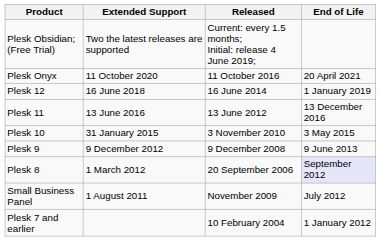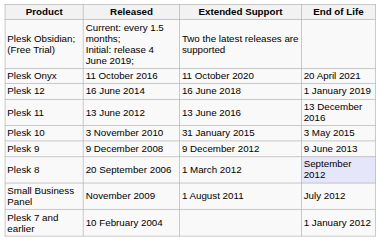 <table class="wikitable" style="float:center; margin:0 0 0.5em 1em;">
 <tr>
 <th>Product</th>
+<th>Released</th>
 <th>Extended Support</th>
-<th>Released</th>
 <th>End of Life</th>
 </tr>
 <tr>
 <td>Plesk Obsidian;<br>(Free Trial)</td>
+<td>Current: every 1.5 months;<br>Initial: release 4 June 2019;</td>
 <td>Two the latest releases are supported</td>
-<td>Current: every 1.5 months;<br>Initial: release 4 June 2019;</td>
 <td></td>
 </tr>
 <tr>
 <td>Plesk Onyx</td>
+<td>11 October 2016</td>
 <td>11 October 2020</td>
-<td>11 October 2016</td>
 <td>20 April 2021</td>
 </tr>
 <tr>
 <td>Plesk 12</td>
+<td>16 June 2014</td>
 <td>16 June 2018</td>
-<td>16 June 2014</td>
 <td>1 January 2019</td>
 </tr>
 <tr>
 <td>Plesk 11</td>
+<td>13 June 2012</td>
 <td>13 June 2016</td>
-<td>13 June 2012</td>
 <td>13 December 2016</td>
 </tr>
 <tr>
 <td>Plesk 10</td>
+<td>3 November 2010</td>
 <td>31 January 2015</td>
-<td>3 November 2010</td>
 <td>3 May 2015</td>
 </tr>
 <tr>
 <td>Plesk 9</td>
+<td>9 December 2008</td>
 <td>9 December 2012</td>
-<td>9 December 2008</td>
 <td>9 June 2013</td>
 </tr>
 <tr>
 <td>Plesk 8</td>
+<td>20 September 2006</td>
 <td>1 March 2012</td>
-<td>20 September 2006</td>
 <td style="background: lavender;">September 2012</td>
 </tr>
 <tr>
 <td>Small Business Panel</td>
+<td>November 2009</td>
 <td>1 August 2011</td>
-<td>November 2009</td>
 <td>July 2012</td>
 </tr>
 <tr>
 <td>Plesk 7 and earlier</td>
+<td>10 February 2004</td>
 <td></td>
-<td>10 February 2004</td>
 <td>1 January 2012</td>
 </tr>
 </table>
